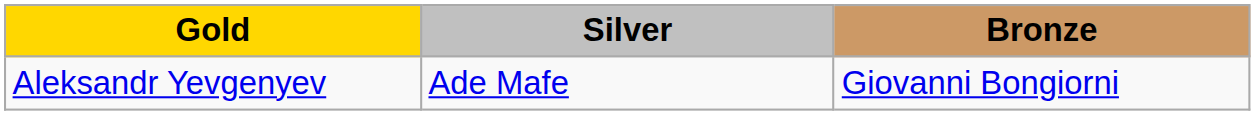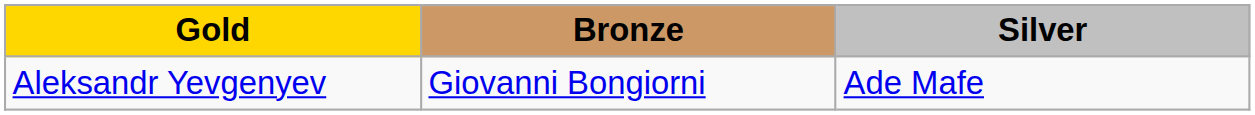 <table class="wikitable" style="text-align:left">
 <tr align="center">
 <td width=200 bgcolor=gold><strong>Gold</strong></td>
+<td width=200 bgcolor=CC9966><strong>Bronze</strong></td>
 <td width=200 bgcolor=silver><strong>Silver</strong></td>
-<td width=200 bgcolor=CC9966><strong>Bronze</strong></td>
 </tr>
 <tr>
 <td><a href='#'>Aleksandr Yevgenyev</a><br><em></em></td>
+<td><a href='#'>Giovanni Bongiorni</a><br><em></em></td>
 <td><a href='#'>Ade Mafe</a><br><em></em></td>
-<td><a href='#'>Giovanni Bongiorni</a><br><em></em></td>
 </tr>
 </table>
